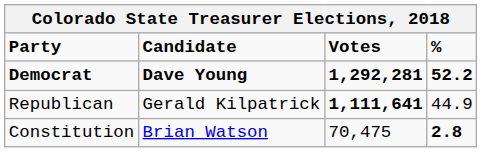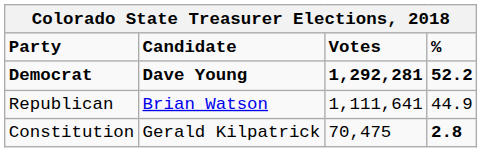 <table class="wikitable">
 <tr>
 <th colspan="4">Colorado State Treasurer Elections, 2018</th>
 </tr>
 <tr>
 <td><strong>Party</strong></td>
 <td><strong>Candidate</strong></td>
 <td><strong>Votes</strong></td>
 <td><strong>%</strong></td>
 </tr>
 <tr>
 <td><strong>Democrat</strong></td>
 <td><strong>Dave Young</strong></td>
 <td><strong>1,292,281</strong></td>
 <td><strong>52.2</strong></td>
 </tr>
 <tr>
 <td>Republican</td>
-<td>Gerald Kilpatrick</td>
-<td><strong>1,111,641</strong></td>
+<td><a href='#'>Brian Watson</a></td>
+<td>1,111,641</td>
 <td>44.9</td>
 </tr>
 <tr>
 <td>Constitution</td>
-<td><a href='#'>Brian Watson</a></td>
+<td>Gerald Kilpatrick</td>
 <td>70,475</td>
 <td><strong>2.8</strong></td>
 </tr>
 </table>
